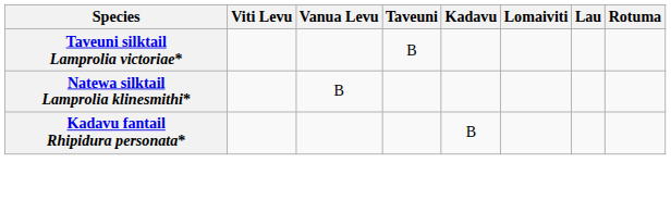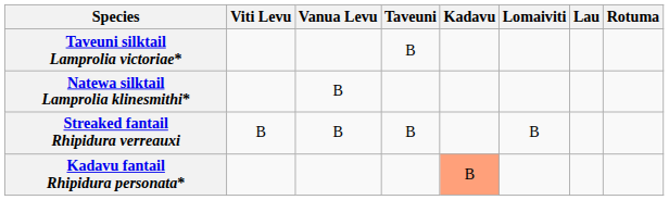 <table class="wikitable" style="text-align:center">
 <tr>
 <th width="225">Species</th>
 <th>Viti Levu</th>
 <th>Vanua Levu</th>
 <th>Taveuni</th>
 <th>Kadavu</th>
 <th>Lomaiviti</th>
 <th>Lau</th>
 <th>Rotuma</th>
 </tr>
 <tr>
 <th><a href='#'>Taveuni silktail</a><br><em>Lamprolia victoriae</em>*</th>
 <td></td>
 <td></td>
 <td>B</td>
 <td></td>
 <td></td>
 <td></td>
 <td></td>
 </tr>
 <tr>
 <th><a href='#'>Natewa silktail</a><br><em>Lamprolia klinesmithi</em>*</th>
 <td></td>
 <td>B</td>
 <td></td>
 <td></td>
 <td></td>
 <td></td>
 <td></td>
 </tr>
 <tr>
+<th><a href='#'>Streaked fantail</a><br><em>Rhipidura verreauxi</em></th>
+<td>B</td>
+<td>B</td>
+<td>B</td>
+<td></td>
+<td>B</td>
+<td></td>
+<td></td>
+</tr>
+<tr>
 <th><a href='#'>Kadavu fantail</a><br><em>Rhipidura personata</em>*</th>
 <td></td>
 <td></td>
 <td></td>
-<td>B</td>
+<td style="background: lightsalmon;">B</td>
 <td></td>
 <td></td>
 <td></td>
 </tr>
 </table>
